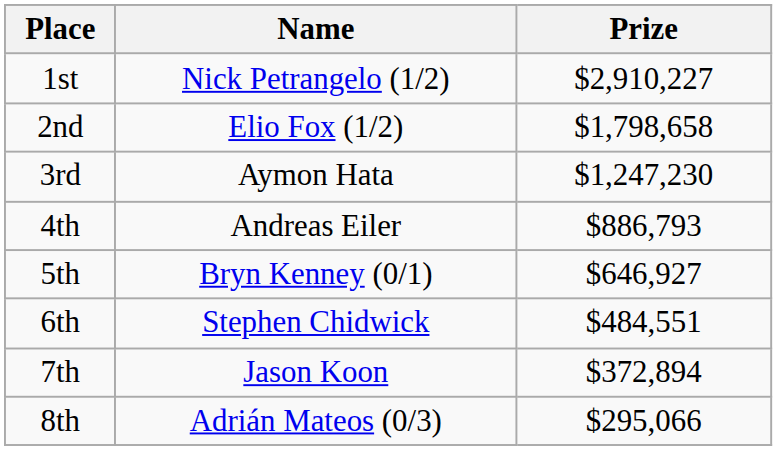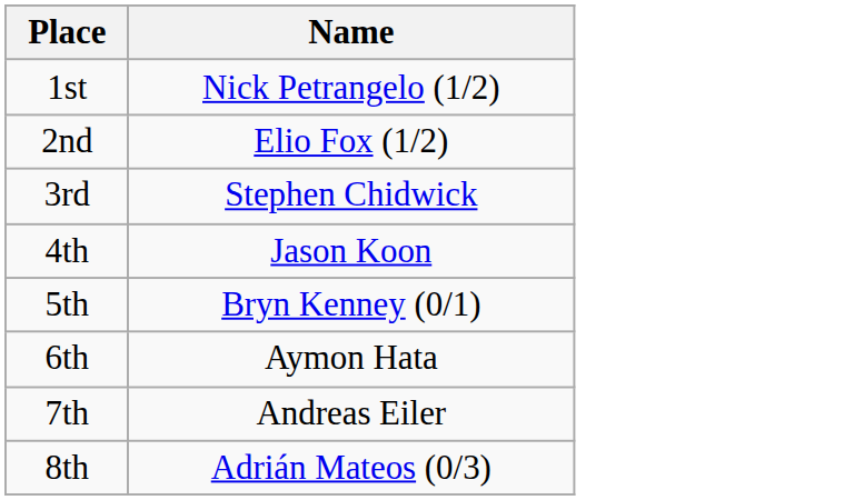 <table class="wikitable">
 <tr>
 <th width="50">Place</th>
 <th width="200">Name</th>
-<th width="125">Prize</th>
 </tr>
 <tr>
 <td align = "center">1st</td>
 <td align = "center"><a href='#'>Nick Petrangelo</a> (1/2)</td>
-<td align = "center">$2,910,227</td>
 </tr>
 <tr>
 <td align = "center">2nd</td>
 <td align = "center"><a href='#'>Elio Fox</a> (1/2)</td>
-<td align = "center">$1,798,658</td>
 </tr>
 <tr>
 <td align = "center">3rd</td>
-<td align = "center">Aymon Hata</td>
-<td align = "center">$1,247,230</td>
+<td align = "center"><a href='#'>Stephen Chidwick</a></td>
 </tr>
 <tr>
 <td align = "center">4th</td>
-<td align = "center">Andreas Eiler</td>
-<td align = "center">$886,793</td>
+<td align = "center"><a href='#'>Jason Koon</a></td>
 </tr>
 <tr>
 <td align = "center">5th</td>
 <td align = "center"><a href='#'>Bryn Kenney</a> (0/1)</td>
-<td align = "center">$646,927</td>
 </tr>
 <tr>
 <td align = "center">6th</td>
-<td align = "center"><a href='#'>Stephen Chidwick</a></td>
-<td align = "center">$484,551</td>
+<td align = "center">Aymon Hata</td>
 </tr>
 <tr>
 <td align = "center">7th</td>
-<td align = "center"><a href='#'>Jason Koon</a></td>
-<td align = "center">$372,894</td>
+<td align = "center">Andreas Eiler</td>
 </tr>
 <tr>
 <td align = "center">8th</td>
 <td align = "center"><a href='#'>Adrián Mateos</a> (0/3)</td>
-<td align = "center">$295,066</td>
 </tr>
 </table>
